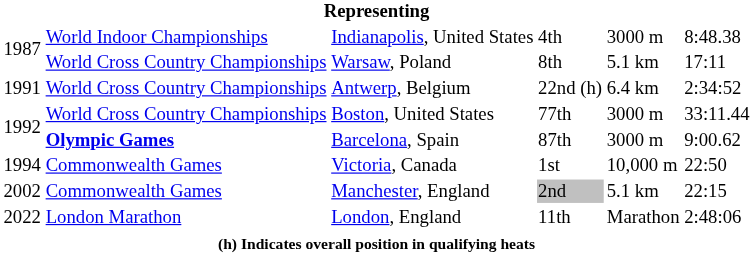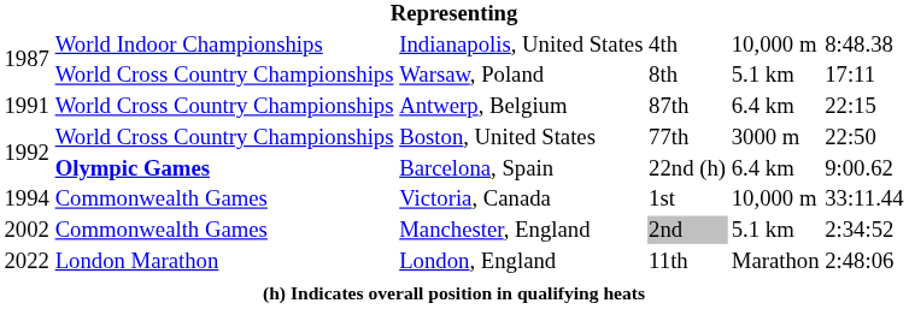 <table>
 <tr>
 <th colspan=6>Representing </th>
 </tr>
 <tr>
 <td rowspan=2>1987</td>
 <td><a href='#'>World Indoor Championships</a></td>
 <td><a href='#'>Indianapolis</a>, United States</td>
 <td>4th</td>
-<td>3000 m</td>
+<td>10,000 m</td>
 <td>8:48.38</td>
 </tr>
 <tr>
 <td><a href='#'>World Cross Country Championships</a></td>
 <td><a href='#'>Warsaw</a>, Poland</td>
 <td>8th</td>
 <td>5.1 km</td>
 <td>17:11</td>
 </tr>
 <tr>
 <td>1991</td>
 <td><a href='#'>World Cross Country Championships</a></td>
 <td><a href='#'>Antwerp</a>, Belgium</td>
-<td>22nd (h)</td>
+<td>87th</td>
 <td>6.4 km</td>
-<td>2:34:52</td>
+<td>22:15</td>
 </tr>
 <tr>
 <td rowspan=2>1992</td>
 <td><a href='#'>World Cross Country Championships</a></td>
 <td><a href='#'>Boston</a>, United States</td>
 <td>77th</td>
 <td>3000 m</td>
-<td>33:11.44</td>
+<td>22:50</td>
 </tr>
 <tr>
 <td><strong><a href='#'>Olympic Games</a></strong></td>
 <td><a href='#'>Barcelona</a>, Spain</td>
-<td>87th</td>
-<td>3000 m</td>
+<td>22nd (h)</td>
+<td>6.4 km</td>
 <td>9:00.62</td>
 </tr>
 <tr>
 <td>1994</td>
 <td><a href='#'>Commonwealth Games</a></td>
 <td><a href='#'>Victoria</a>, Canada</td>
 <td>1st</td>
 <td>10,000 m</td>
-<td>22:50</td>
+<td>33:11.44</td>
 </tr>
 <tr>
 <td>2002</td>
 <td><a href='#'>Commonwealth Games</a></td>
 <td><a href='#'>Manchester</a>, England</td>
 <td bgcolor=silver>2nd</td>
 <td>5.1 km</td>
-<td>22:15</td>
+<td>2:34:52</td>
 </tr>
 <tr>
 <td>2022</td>
 <td><a href='#'>London Marathon</a></td>
 <td><a href='#'>London</a>, England</td>
 <td>11th</td>
 <td>Marathon</td>
 <td>2:48:06</td>
 </tr>
 <tr>
 <th colspan=6><small><strong>(h) Indicates overall position in qualifying heats</strong></small></th>
 </tr>
 </table>
